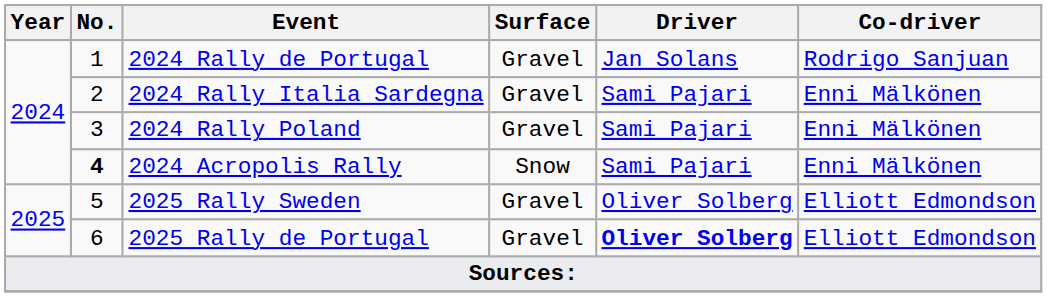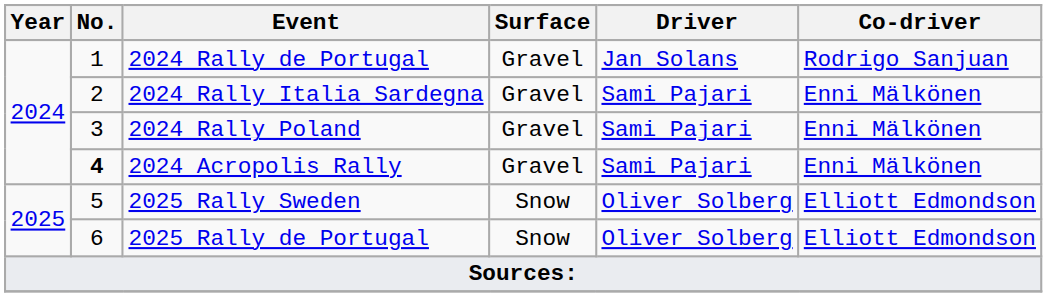 <table class="wikitable" style="font-size: 85%; ">
 <tr>
 <th>Year</th>
 <th>No.</th>
 <th>Event</th>
 <th>Surface</th>
 <th>Driver</th>
 <th>Co-driver</th>
 </tr>
 <tr>
 <td align="center" rowspan="4"><a href='#'>2024</a></td>
 <td align="center">1</td>
 <td> <a href='#'>2024 Rally de Portugal</a></td>
 <td align="center">Gravel</td>
 <td> <a href='#'>Jan Solans</a></td>
 <td> <a href='#'>Rodrigo Sanjuan</a></td>
 </tr>
 <tr>
 <td align="center">2</td>
 <td> <a href='#'>2024 Rally Italia Sardegna</a></td>
 <td align="center">Gravel</td>
 <td> <a href='#'>Sami Pajari</a></td>
 <td> <a href='#'>Enni Mälkönen</a></td>
 </tr>
 <tr>
 <td align="center">3</td>
 <td> <a href='#'>2024 Rally Poland</a></td>
 <td align="center">Gravel</td>
 <td> <a href='#'>Sami Pajari</a></td>
 <td> <a href='#'>Enni Mälkönen</a></td>
 </tr>
 <tr>
 <td align="center"><strong>4</strong></td>
 <td> <a href='#'>2024 Acropolis Rally</a></td>
-<td align="center">Snow</td>
+<td align="center">Gravel</td>
 <td> <a href='#'>Sami Pajari</a></td>
 <td> <a href='#'>Enni Mälkönen</a></td>
 </tr>
 <tr>
 <td align="center" rowspan="2"><a href='#'>2025</a></td>
 <td align="center">5</td>
 <td> <a href='#'>2025 Rally Sweden</a></td>
-<td align="center">Gravel</td>
+<td align="center">Snow</td>
 <td> <a href='#'>Oliver Solberg</a></td>
 <td> <a href='#'>Elliott Edmondson</a></td>
 </tr>
 <tr>
 <td align="center">6</td>
 <td> <a href='#'>2025 Rally de Portugal</a></td>
-<td align="center">Gravel</td>
-<td><strong> <a href='#'>Oliver Solberg</a></strong></td>
+<td align="center">Snow</td>
+<td> <a href='#'>Oliver Solberg</a></td>
 <td> <a href='#'>Elliott Edmondson</a></td>
 </tr>
 <tr>
 <td colspan="6" style="background-color:#EAECF0;text-align:center"><strong>Sources:</strong></td>
 </tr>
 <tr>
 </tr>
 </table>
